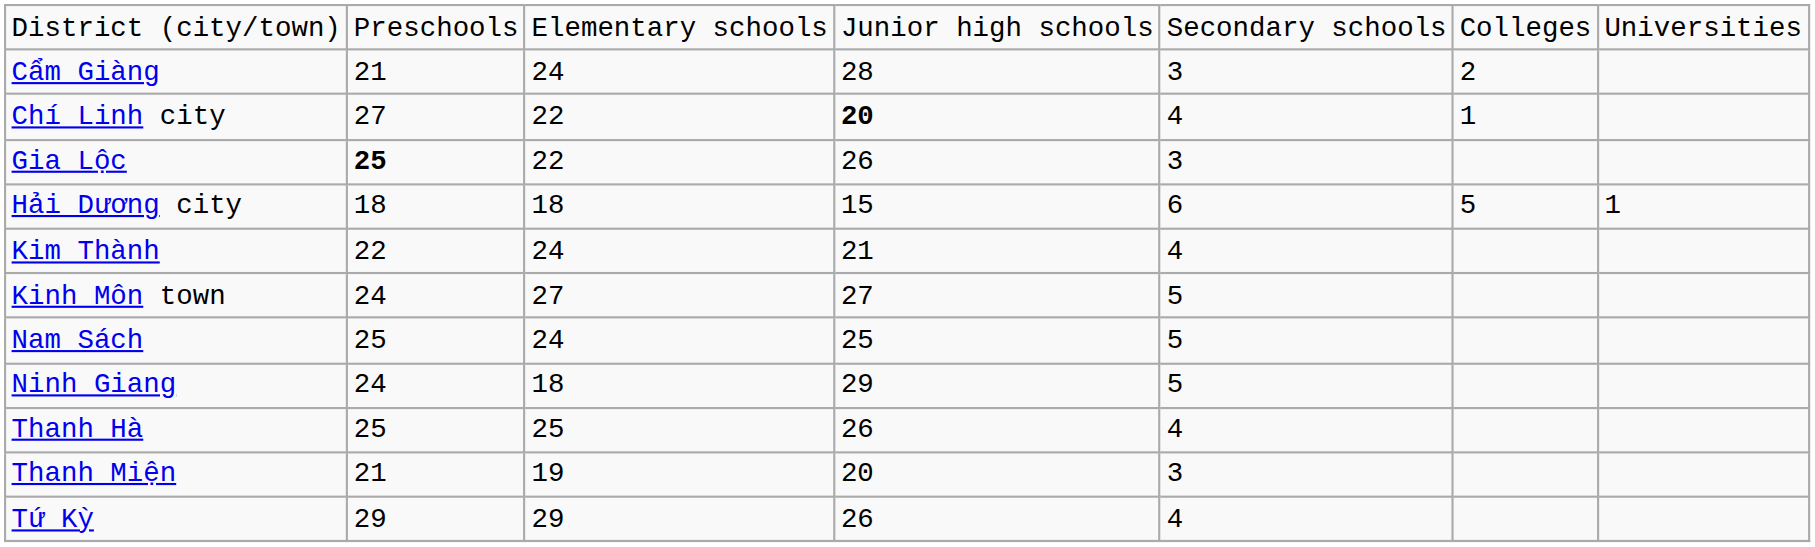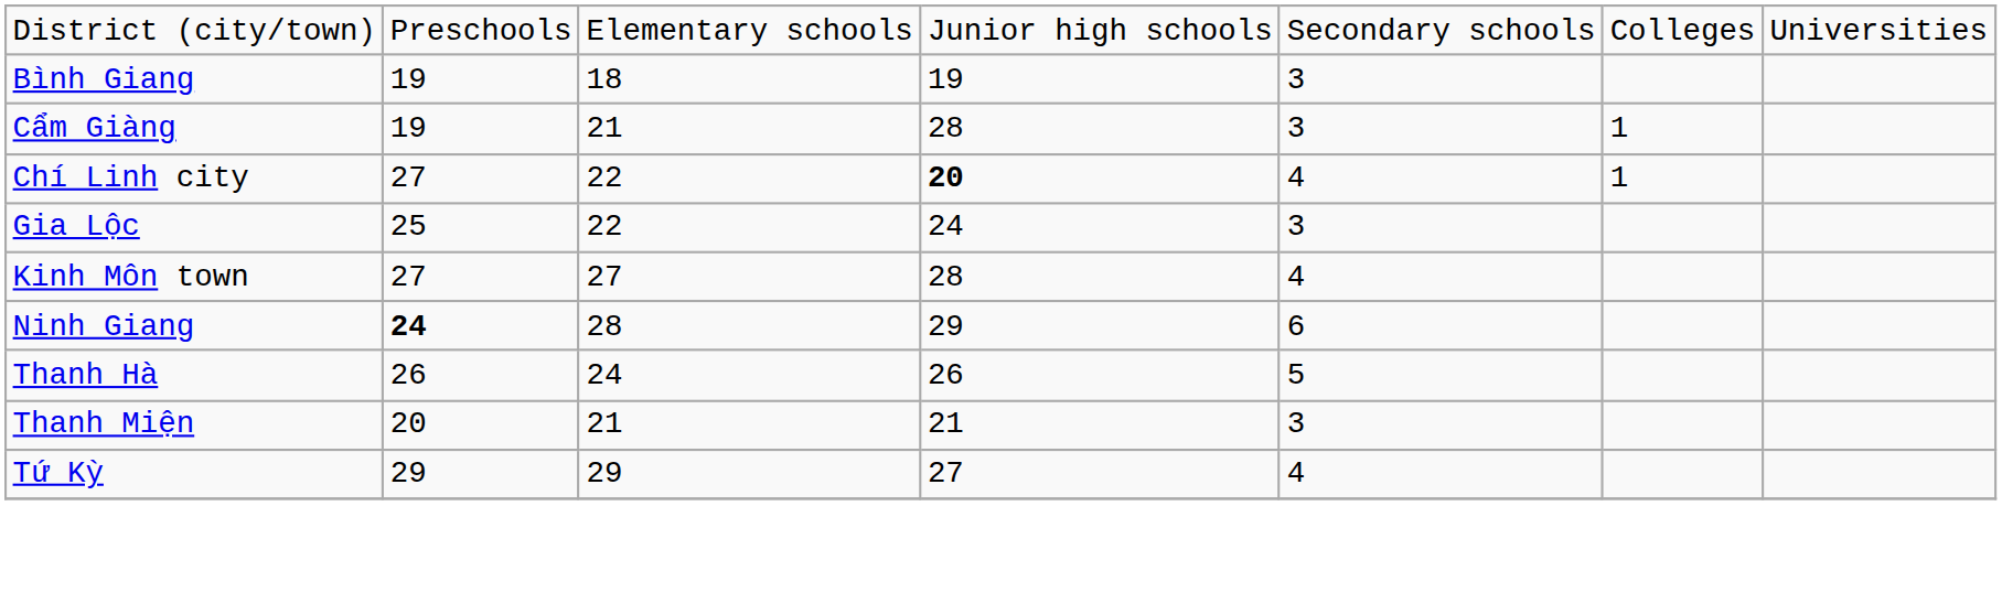 <table class="wikitable">
 <tr>
 <td>District (city/town)</td>
 <td>Preschools</td>
 <td>Elementary schools</td>
 <td>Junior high schools</td>
 <td>Secondary schools</td>
 <td>Colleges</td>
 <td>Universities</td>
 </tr>
 <tr>
+<td><a href='#'>Bình Giang</a></td>
+<td>19</td>
+<td>18</td>
+<td>19</td>
+<td>3</td>
+<td></td>
+<td></td>
+</tr>
+<tr>
 <td><a href='#'>Cẩm Giàng</a></td>
+<td>19</td>
 <td>21</td>
-<td>24</td>
 <td>28</td>
 <td>3</td>
-<td>2</td>
+<td>1</td>
 <td></td>
 </tr>
 <tr>
 <td><a href='#'>Chí Linh</a> city</td>
 <td>27</td>
 <td>22</td>
 <td><strong>20</strong></td>
 <td>4</td>
 <td>1</td>
 <td></td>
 </tr>
 <tr>
 <td><a href='#'>Gia Lộc</a></td>
-<td><strong>25</strong></td>
+<td>25</td>
 <td>22</td>
-<td>26</td>
+<td>24</td>
 <td>3</td>
 <td></td>
 <td></td>
 </tr>
 <tr>
-<td><a href='#'>Hải Dương</a> city</td>
-<td>18</td>
-<td>18</td>
-<td>15</td>
-<td>6</td>
-<td>5</td>
-<td>1</td>
-</tr>
-<tr>
-<td><a href='#'>Kim Thành</a></td>
-<td>22</td>
-<td>24</td>
-<td>21</td>
+<td><a href='#'>Kinh Môn</a> town</td>
+<td>27</td>
+<td>27</td>
+<td>28</td>
 <td>4</td>
 <td></td>
 <td></td>
 </tr>
 <tr>
-<td><a href='#'>Kinh Môn</a> town</td>
+<td><a href='#'>Ninh Giang</a></td>
+<td><strong>24</strong></td>
+<td>28</td>
+<td>29</td>
+<td>6</td>
+<td></td>
+<td></td>
+</tr>
+<tr>
+<td><a href='#'>Thanh Hà</a></td>
+<td>26</td>
 <td>24</td>
-<td>27</td>
-<td>27</td>
+<td>26</td>
 <td>5</td>
 <td></td>
 <td></td>
 </tr>
 <tr>
-<td><a href='#'>Nam Sách</a></td>
-<td>25</td>
-<td>24</td>
-<td>25</td>
-<td>5</td>
-<td></td>
-<td></td>
-</tr>
-<tr>
-<td><a href='#'>Ninh Giang</a></td>
-<td>24</td>
-<td>18</td>
-<td>29</td>
-<td>5</td>
-<td></td>
-<td></td>
-</tr>
-<tr>
-<td><a href='#'>Thanh Hà</a></td>
-<td>25</td>
-<td>25</td>
-<td>26</td>
-<td>4</td>
-<td></td>
-<td></td>
-</tr>
-<tr>
 <td><a href='#'>Thanh Miện</a></td>
+<td>20</td>
 <td>21</td>
-<td>19</td>
-<td>20</td>
+<td>21</td>
 <td>3</td>
 <td></td>
 <td></td>
 </tr>
 <tr>
 <td><a href='#'>Tứ Kỳ</a></td>
 <td>29</td>
 <td>29</td>
-<td>26</td>
+<td>27</td>
 <td>4</td>
 <td></td>
 <td></td>
 </tr>
 <tr>
 </tr>
 </table>
